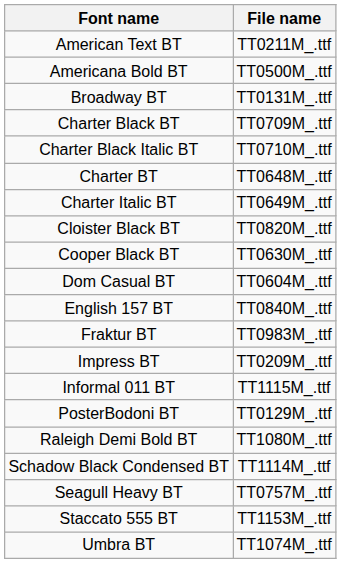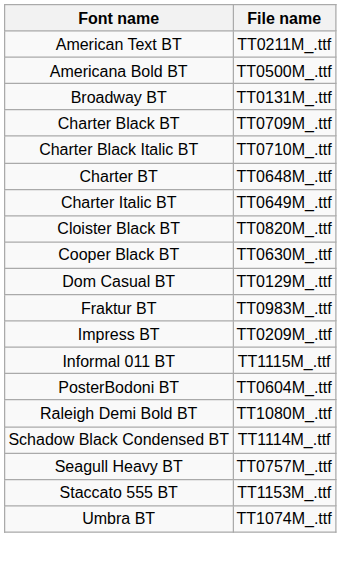 <table class="wikitable" style="text-align:center;font-size:80%;">
 <tr>
 <th>Font name</th>
 <th>File name</th>
 </tr>
 <tr>
 <td>American Text BT</td>
 <td>TT0211M_.ttf</td>
 </tr>
 <tr>
 <td>Americana Bold BT</td>
 <td>TT0500M_.ttf</td>
 </tr>
 <tr>
 <td>Broadway BT</td>
 <td>TT0131M_.ttf</td>
 </tr>
 <tr>
 <td>Charter Black BT</td>
 <td>TT0709M_.ttf</td>
 </tr>
 <tr>
 <td>Charter Black Italic BT</td>
 <td>TT0710M_.ttf</td>
 </tr>
 <tr>
 <td>Charter BT</td>
 <td>TT0648M_.ttf</td>
 </tr>
 <tr>
 <td>Charter Italic BT</td>
 <td>TT0649M_.ttf</td>
 </tr>
 <tr>
 <td>Cloister Black BT</td>
 <td>TT0820M_.ttf</td>
 </tr>
 <tr>
 <td>Cooper Black BT</td>
 <td>TT0630M_.ttf</td>
 </tr>
 <tr>
 <td>Dom Casual BT</td>
-<td>TT0604M_.ttf</td>
-</tr>
-<tr>
-<td>English 157 BT</td>
-<td>TT0840M_.ttf</td>
+<td>TT0129M_.ttf</td>
 </tr>
 <tr>
 <td>Fraktur BT</td>
 <td>TT0983M_.ttf</td>
 </tr>
 <tr>
 <td>Impress BT</td>
 <td>TT0209M_.ttf</td>
 </tr>
 <tr>
 <td>Informal 011 BT</td>
 <td>TT1115M_.ttf</td>
 </tr>
 <tr>
 <td>PosterBodoni BT</td>
-<td>TT0129M_.ttf</td>
+<td>TT0604M_.ttf</td>
 </tr>
 <tr>
 <td>Raleigh Demi Bold BT</td>
 <td>TT1080M_.ttf</td>
 </tr>
 <tr>
 <td>Schadow Black Condensed BT</td>
 <td>TT1114M_.ttf</td>
 </tr>
 <tr>
 <td>Seagull Heavy BT</td>
 <td>TT0757M_.ttf</td>
 </tr>
 <tr>
 <td>Staccato 555 BT</td>
 <td>TT1153M_.ttf</td>
 </tr>
 <tr>
 <td>Umbra BT</td>
 <td>TT1074M_.ttf</td>
 </tr>
 </table>
